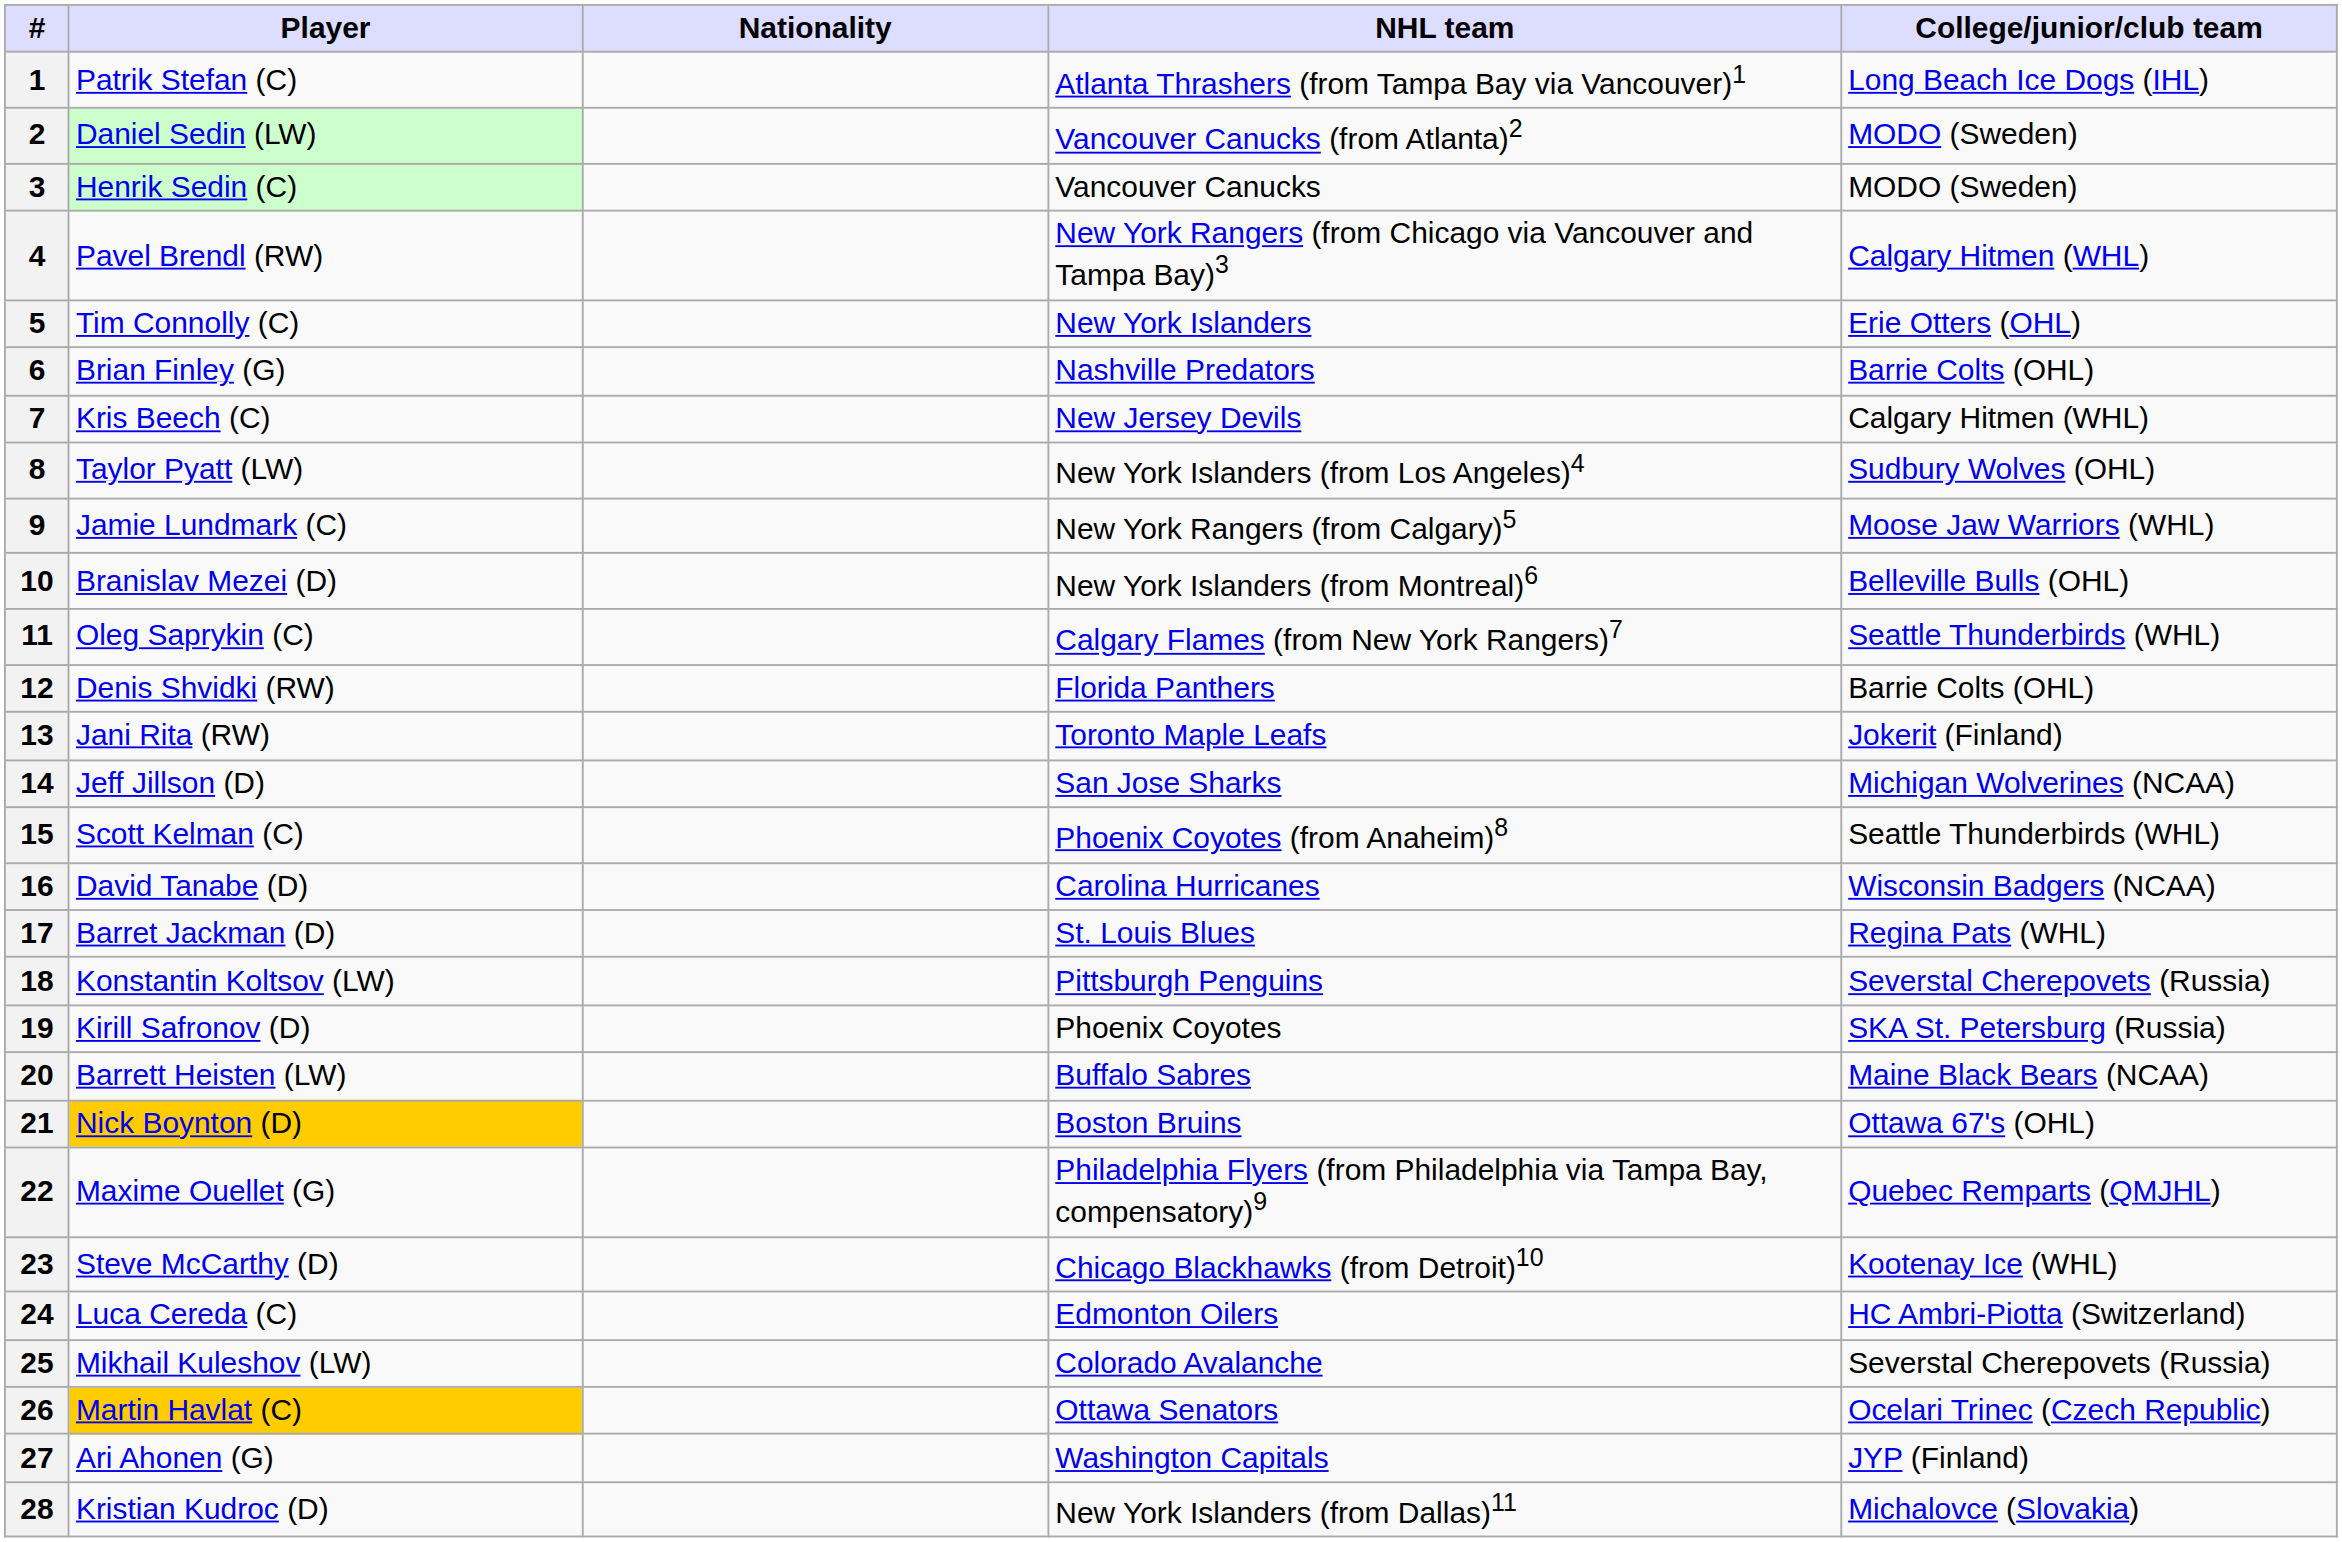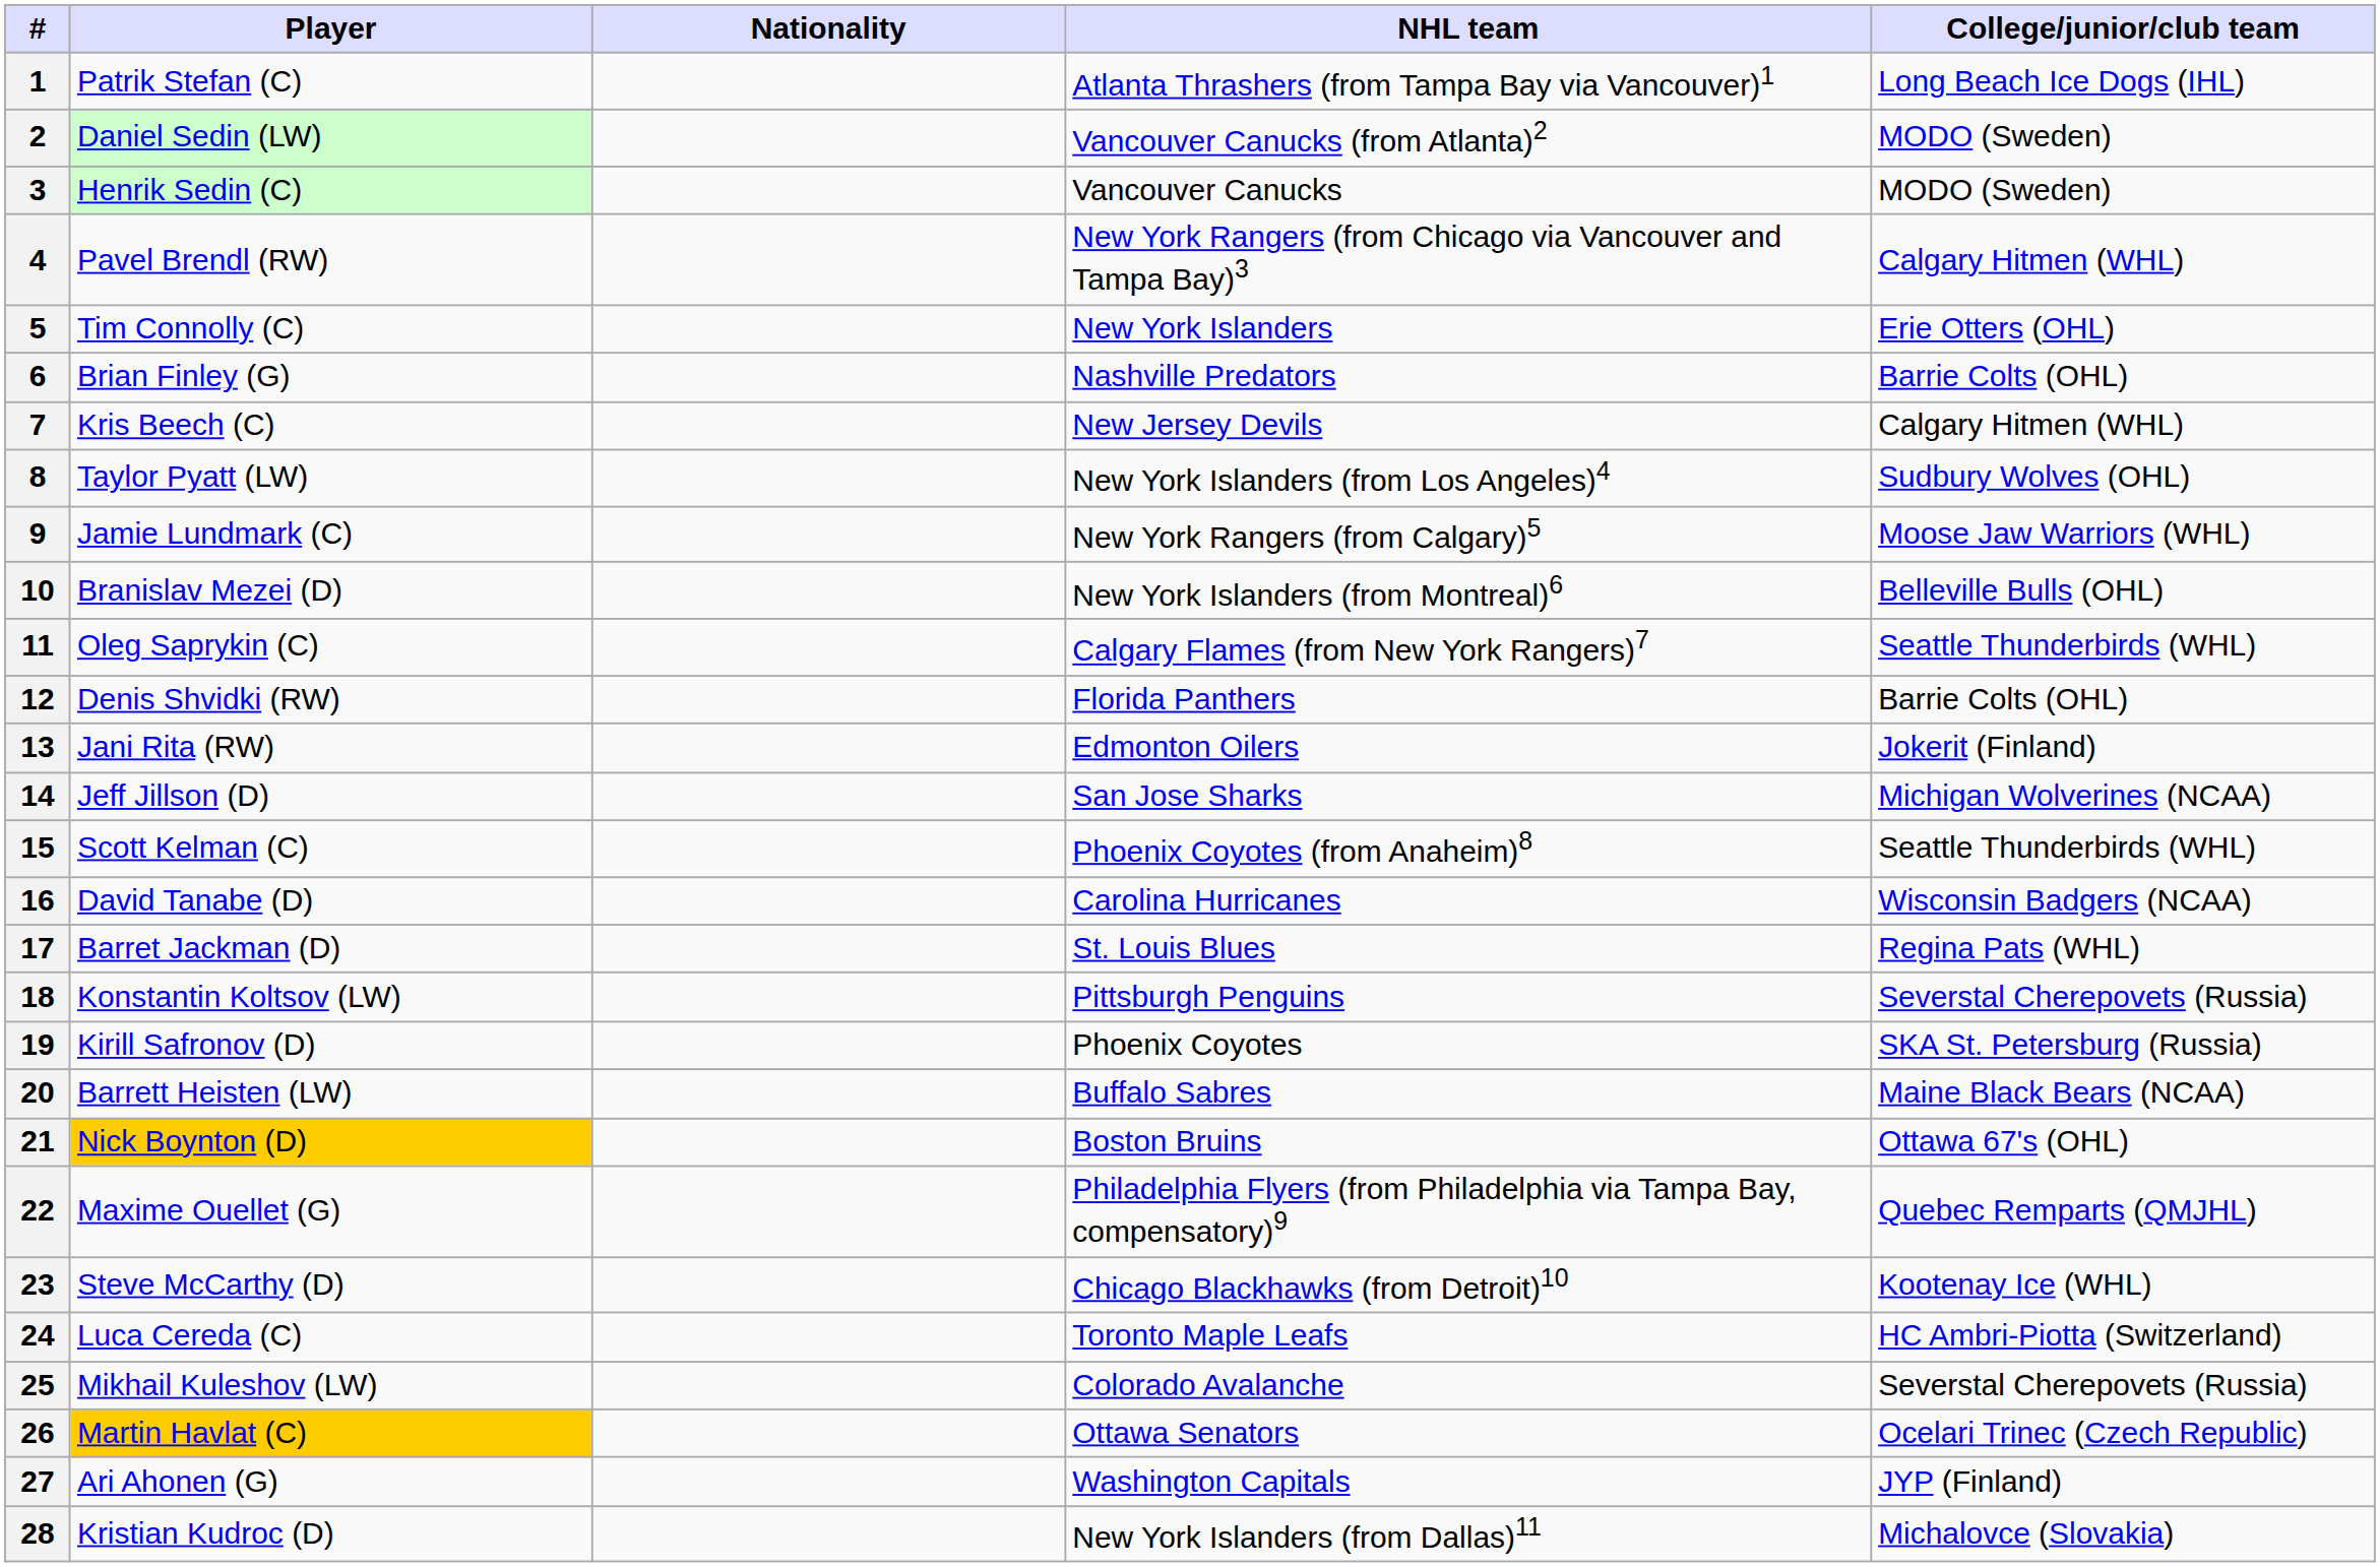 <table class="wikitable">
 <tr>
 <th style="background:#ddf; width:2.75%;">#</th>
 <th style="background:#ddf; width:22.0%;">Player</th>
 <th style="background:#ddf; width:20.0%;">Nationality</th>
 <th style="background:#ddf; width:34.0%;">NHL team</th>
 <th style="background:#ddf; width:100.0%;">College/junior/club team</th>
 </tr>
 <tr>
 <th>1</th>
 <td><a href='#'>Patrik Stefan</a> (C)</td>
 <td></td>
 <td><a href='#'>Atlanta Thrashers</a> (from Tampa Bay via Vancouver)<sup>1</sup></td>
 <td><a href='#'>Long Beach Ice Dogs</a> (<a href='#'>IHL</a>)</td>
 </tr>
 <tr>
 <th>2</th>
 <td style="background:#CCFFCC;"><a href='#'>Daniel Sedin</a> (LW)</td>
 <td></td>
 <td><a href='#'>Vancouver Canucks</a> (from Atlanta)<sup>2</sup></td>
 <td><a href='#'>MODO</a> (Sweden)</td>
 </tr>
 <tr>
 <th>3</th>
 <td style="background:#CCFFCC;"><a href='#'>Henrik Sedin</a> (C)</td>
 <td></td>
 <td>Vancouver Canucks</td>
 <td>MODO (Sweden)</td>
 </tr>
 <tr>
 <th>4</th>
 <td><a href='#'>Pavel Brendl</a> (RW)</td>
 <td></td>
 <td><a href='#'>New York Rangers</a> (from Chicago via Vancouver and Tampa Bay)<sup>3</sup></td>
 <td><a href='#'>Calgary Hitmen</a> (<a href='#'>WHL</a>)</td>
 </tr>
 <tr>
 <th>5</th>
 <td><a href='#'>Tim Connolly</a> (C)</td>
 <td></td>
 <td><a href='#'>New York Islanders</a></td>
 <td><a href='#'>Erie Otters</a> (<a href='#'>OHL</a>)</td>
 </tr>
 <tr>
 <th>6</th>
 <td><a href='#'>Brian Finley</a> (G)</td>
 <td></td>
 <td><a href='#'>Nashville Predators</a></td>
 <td><a href='#'>Barrie Colts</a> (OHL)</td>
 </tr>
 <tr>
 <th>7</th>
 <td><a href='#'>Kris Beech</a> (C)</td>
 <td></td>
 <td><a href='#'>New Jersey Devils</a></td>
 <td>Calgary Hitmen (WHL)</td>
 </tr>
 <tr>
 <th>8</th>
 <td><a href='#'>Taylor Pyatt</a> (LW)</td>
 <td></td>
 <td>New York Islanders (from Los Angeles)<sup>4</sup></td>
 <td><a href='#'>Sudbury Wolves</a> (OHL)</td>
 </tr>
 <tr>
 <th>9</th>
 <td><a href='#'>Jamie Lundmark</a> (C)</td>
 <td></td>
 <td>New York Rangers (from Calgary)<sup>5</sup></td>
 <td><a href='#'>Moose Jaw Warriors</a> (WHL)</td>
 </tr>
 <tr>
 <th>10</th>
 <td><a href='#'>Branislav Mezei</a> (D)</td>
 <td></td>
 <td>New York Islanders (from Montreal)<sup>6</sup></td>
 <td><a href='#'>Belleville Bulls</a> (OHL)</td>
 </tr>
 <tr>
 <th>11</th>
 <td><a href='#'>Oleg Saprykin</a> (C)</td>
 <td></td>
 <td><a href='#'>Calgary Flames</a> (from New York Rangers)<sup>7</sup></td>
 <td><a href='#'>Seattle Thunderbirds</a> (WHL)</td>
 </tr>
 <tr>
 <th>12</th>
 <td><a href='#'>Denis Shvidki</a> (RW)</td>
 <td></td>
 <td><a href='#'>Florida Panthers</a></td>
 <td>Barrie Colts (OHL)</td>
 </tr>
 <tr>
 <th>13</th>
 <td><a href='#'>Jani Rita</a> (RW)</td>
 <td></td>
-<td><a href='#'>Toronto Maple Leafs</a></td>
+<td><a href='#'>Edmonton Oilers</a></td>
 <td><a href='#'>Jokerit</a> (Finland)</td>
 </tr>
 <tr>
 <th>14</th>
 <td><a href='#'>Jeff Jillson</a> (D)</td>
 <td></td>
 <td><a href='#'>San Jose Sharks</a></td>
 <td><a href='#'>Michigan Wolverines</a> (NCAA)</td>
 </tr>
 <tr>
 <th>15</th>
 <td><a href='#'>Scott Kelman</a> (C)</td>
 <td></td>
 <td><a href='#'>Phoenix Coyotes</a> (from Anaheim)<sup>8</sup></td>
 <td>Seattle Thunderbirds (WHL)</td>
 </tr>
 <tr>
 <th>16</th>
 <td><a href='#'>David Tanabe</a> (D)</td>
 <td></td>
 <td><a href='#'>Carolina Hurricanes</a></td>
 <td><a href='#'>Wisconsin Badgers</a> (NCAA)</td>
 </tr>
 <tr>
 <th>17</th>
 <td><a href='#'>Barret Jackman</a> (D)</td>
 <td></td>
 <td><a href='#'>St. Louis Blues</a></td>
 <td><a href='#'>Regina Pats</a> (WHL)</td>
 </tr>
 <tr>
 <th>18</th>
 <td><a href='#'>Konstantin Koltsov</a> (LW)</td>
 <td></td>
 <td><a href='#'>Pittsburgh Penguins</a></td>
 <td><a href='#'>Severstal Cherepovets</a> (Russia)</td>
 </tr>
 <tr>
 <th>19</th>
 <td><a href='#'>Kirill Safronov</a> (D)</td>
 <td></td>
 <td>Phoenix Coyotes</td>
 <td><a href='#'>SKA St. Petersburg</a> (Russia)</td>
 </tr>
 <tr>
 <th>20</th>
 <td><a href='#'>Barrett Heisten</a> (LW)</td>
 <td></td>
 <td><a href='#'>Buffalo Sabres</a></td>
 <td><a href='#'>Maine Black Bears</a> (NCAA)</td>
 </tr>
 <tr>
 <th>21</th>
 <td style="background:#fc0;"><a href='#'>Nick Boynton</a> (D)</td>
 <td></td>
 <td><a href='#'>Boston Bruins</a></td>
 <td><a href='#'>Ottawa 67's</a> (OHL)</td>
 </tr>
 <tr>
 <th>22</th>
 <td><a href='#'>Maxime Ouellet</a> (G)</td>
 <td></td>
 <td><a href='#'>Philadelphia Flyers</a> (from Philadelphia via Tampa Bay, compensatory)<sup>9</sup></td>
 <td><a href='#'>Quebec Remparts</a> (<a href='#'>QMJHL</a>)</td>
 </tr>
 <tr>
 <th>23</th>
 <td><a href='#'>Steve McCarthy</a> (D)</td>
 <td></td>
 <td><a href='#'>Chicago Blackhawks</a> (from Detroit)<sup>10</sup></td>
 <td><a href='#'>Kootenay Ice</a> (WHL)</td>
 </tr>
 <tr>
 <th>24</th>
 <td><a href='#'>Luca Cereda</a> (C)</td>
 <td></td>
-<td><a href='#'>Edmonton Oilers</a></td>
+<td><a href='#'>Toronto Maple Leafs</a></td>
 <td><a href='#'>HC Ambri-Piotta</a> (Switzerland)</td>
 </tr>
 <tr>
 <th>25</th>
 <td><a href='#'>Mikhail Kuleshov</a> (LW)</td>
 <td></td>
 <td><a href='#'>Colorado Avalanche</a></td>
 <td>Severstal Cherepovets (Russia)</td>
 </tr>
 <tr>
 <th>26</th>
 <td style="background:#fc0;"><a href='#'>Martin Havlat</a> (C)</td>
 <td></td>
 <td><a href='#'>Ottawa Senators</a></td>
 <td><a href='#'>Ocelari Trinec</a> (<a href='#'>Czech Republic</a>)</td>
 </tr>
 <tr>
 <th>27</th>
 <td><a href='#'>Ari Ahonen</a> (G)</td>
 <td></td>
 <td><a href='#'>Washington Capitals</a></td>
 <td><a href='#'>JYP</a> (Finland)</td>
 </tr>
 <tr>
 <th>28</th>
 <td><a href='#'>Kristian Kudroc</a> (D)</td>
 <td></td>
 <td>New York Islanders (from Dallas)<sup>11</sup></td>
 <td><a href='#'>Michalovce</a> (<a href='#'>Slovakia</a>)</td>
 </tr>
 </table>
